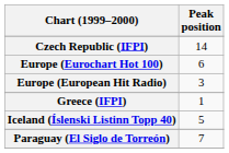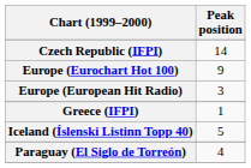 <table class="wikitable sortable plainrowheaders" style="text-align:center">
 <tr>
 <th>Chart (1999–2000)</th>
 <th>Peak<br>position</th>
 </tr>
 <tr>
 </tr>
 <tr>
 </tr>
 <tr>
 </tr>
 <tr>
 <th scope="row">Czech Republic (<a href='#'>IFPI</a>)</th>
 <td>14</td>
 </tr>
 <tr>
 <th scope="row">Europe (<a href='#'>Eurochart Hot 100</a>)</th>
-<td>6</td>
+<td>9</td>
 </tr>
 <tr>
 <th scope="row">Europe (European Hit Radio)</th>
 <td>3</td>
 </tr>
 <tr>
 </tr>
 <tr>
 </tr>
 <tr>
 </tr>
 <tr>
 <th scope="row">Greece (<a href='#'>IFPI</a>)</th>
 <td>1</td>
 </tr>
 <tr>
 <th scope="row">Iceland (<a href='#'>Íslenski Listinn Topp 40</a>)</th>
 <td>5</td>
 </tr>
 <tr>
 </tr>
 <tr>
 </tr>
 <tr>
 </tr>
 <tr>
 </tr>
 <tr>
 </tr>
 <tr>
 <th scope="row">Paraguay (<a href='#'>El Siglo de Torreón</a>)</th>
-<td>7</td>
+<td>4</td>
 </tr>
 <tr>
 </tr>
 <tr>
 </tr>
 <tr>
 </tr>
 <tr>
 </tr>
 </table>
